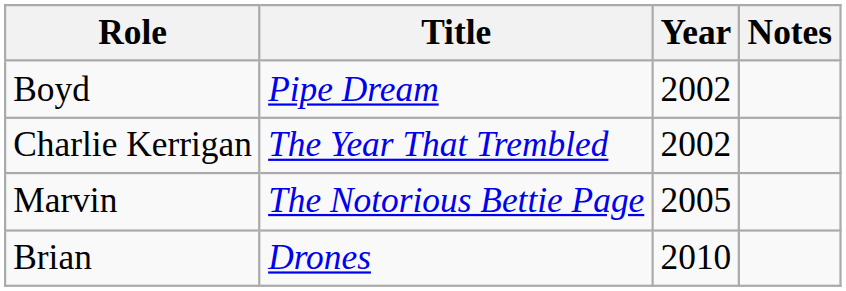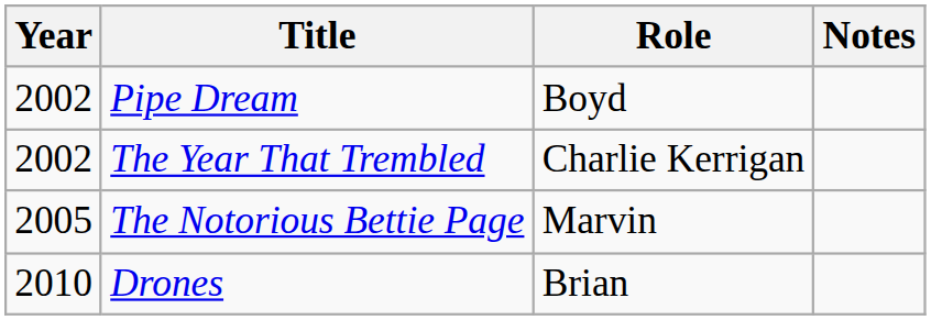 <table class="wikitable sortable">
 <tr>
+<th>Year</th>
+<th>Title</th>
 <th>Role</th>
-<th>Title</th>
-<th>Year</th>
 <th>Notes</th>
 </tr>
 <tr>
+<td>2002</td>
+<td><a href='#'><em>Pipe Dream</em></a></td>
 <td>Boyd</td>
-<td><a href='#'><em>Pipe Dream</em></a></td>
-<td>2002</td>
 <td></td>
 </tr>
 <tr>
+<td>2002</td>
+<td><em><a href='#'>The Year That Trembled</a></em></td>
 <td>Charlie Kerrigan</td>
-<td><em><a href='#'>The Year That Trembled</a></em></td>
-<td>2002</td>
 <td></td>
 </tr>
 <tr>
+<td>2005</td>
+<td><em><a href='#'>The Notorious Bettie Page</a></em></td>
 <td>Marvin</td>
-<td><em><a href='#'>The Notorious Bettie Page</a></em></td>
-<td>2005</td>
 <td></td>
 </tr>
 <tr>
+<td>2010</td>
+<td><a href='#'><em>Drones</em></a></td>
 <td>Brian</td>
-<td><a href='#'><em>Drones</em></a></td>
-<td>2010</td>
 <td></td>
 </tr>
 </table>
